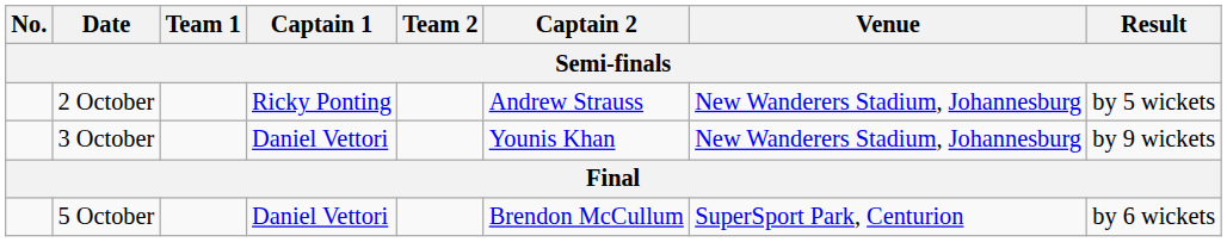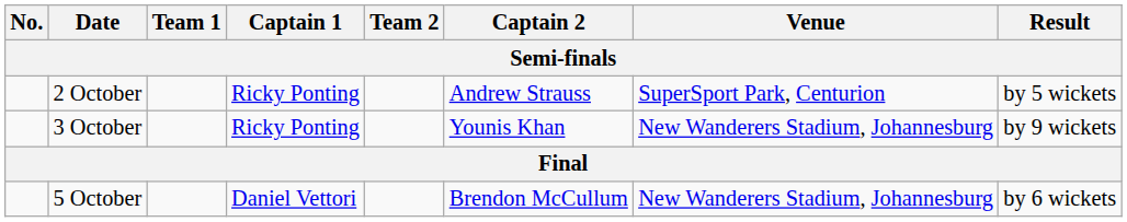 <table class="wikitable">
 <tr>
 <th>No.</th>
 <th>Date</th>
 <th>Team 1</th>
 <th>Captain 1</th>
 <th>Team 2</th>
 <th>Captain 2</th>
 <th>Venue</th>
 <th>Result</th>
 </tr>
 <tr>
 <th colspan="9">Semi-finals</th>
 </tr>
 <tr>
 <td></td>
 <td>2 October</td>
 <td></td>
 <td><a href='#'>Ricky Ponting</a></td>
 <td></td>
 <td><a href='#'>Andrew Strauss</a></td>
-<td><a href='#'>New Wanderers Stadium</a>, <a href='#'>Johannesburg</a></td>
+<td><a href='#'>SuperSport Park</a>, <a href='#'>Centurion</a></td>
 <td> by 5 wickets</td>
 </tr>
 <tr>
 <td></td>
 <td>3 October</td>
 <td></td>
-<td><a href='#'>Daniel Vettori</a></td>
+<td><a href='#'>Ricky Ponting</a></td>
 <td></td>
 <td><a href='#'>Younis Khan</a></td>
 <td><a href='#'>New Wanderers Stadium</a>, <a href='#'>Johannesburg</a></td>
 <td> by 9 wickets</td>
 </tr>
 <tr>
 <th colspan="9">Final</th>
 </tr>
 <tr>
 <td></td>
 <td>5 October</td>
 <td></td>
 <td><a href='#'>Daniel Vettori</a></td>
 <td></td>
 <td><a href='#'>Brendon McCullum</a></td>
-<td><a href='#'>SuperSport Park</a>, <a href='#'>Centurion</a></td>
+<td><a href='#'>New Wanderers Stadium</a>, <a href='#'>Johannesburg</a></td>
 <td> by 6 wickets</td>
 </tr>
 </table>
